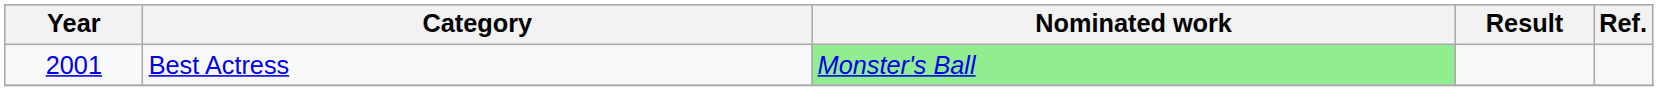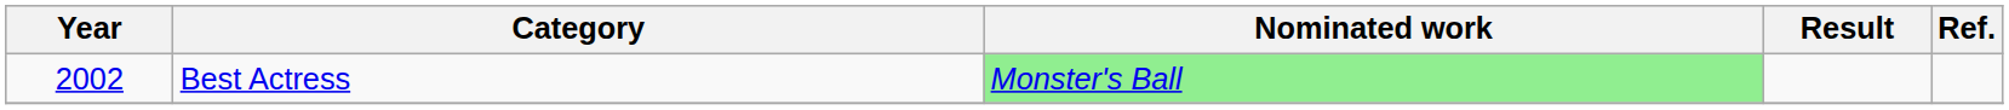 <table class=wikitable>
 <tr>
 <th scope="col" style="width:5em;">Year</th>
 <th scope="col" style="width:26em;">Category</th>
 <th scope="col" style="width:25em;">Nominated work</th>
 <th scope="col" style="width:5em;">Result</th>
 <th>Ref.</th>
 </tr>
 <tr>
-<td style="text-align:center;"><a href='#'>2001</a></td>
+<td style="text-align:center;"><a href='#'>2002</a></td>
 <td><a href='#'>Best Actress</a></td>
 <td style="background: lightgreen;"><em><a href='#'>Monster's Ball</a></em></td>
 <td></td>
 <td></td>
 </tr>
 <tr>
 </tr>
 </table>
